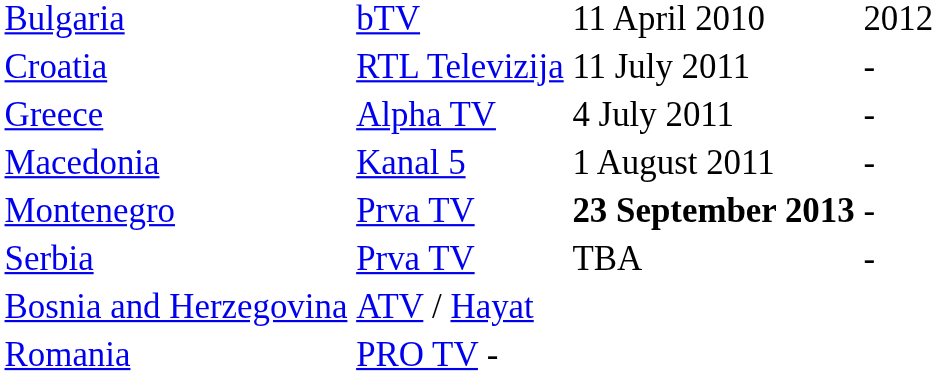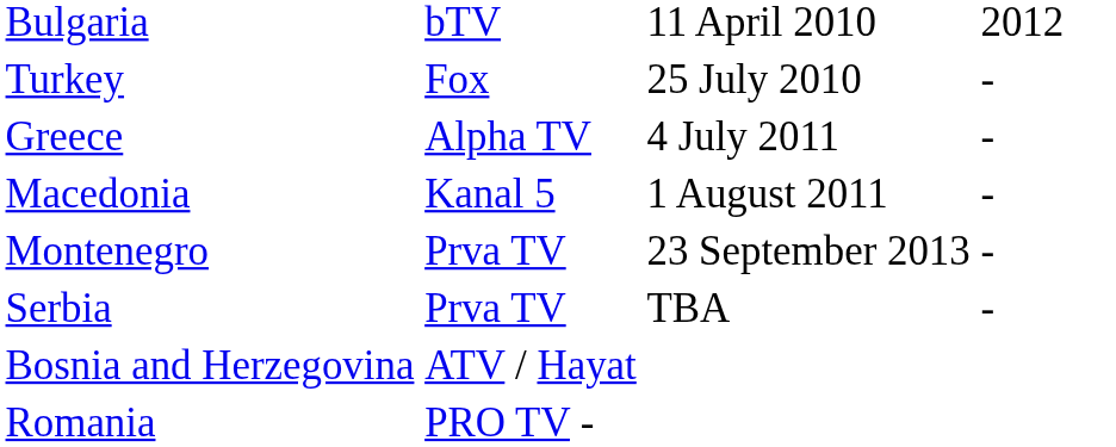 <table Country 	TV network(s) 	Series premiere 	Series end>
 <tr>
 <td><a href='#'>Bulgaria</a></td>
 <td><a href='#'>bTV</a></td>
 <td>11 April 2010</td>
 <td>2012</td>
 </tr>
 <tr>
-<td><a href='#'>Croatia</a></td>
-<td><a href='#'>RTL Televizija</a></td>
-<td>11 July 2011</td>
+<td><a href='#'>Turkey</a></td>
+<td><a href='#'>Fox</a></td>
+<td>25 July 2010</td>
 <td>-</td>
 </tr>
 <tr>
 <td><a href='#'>Greece</a></td>
 <td><a href='#'>Alpha TV</a></td>
 <td>4 July 2011</td>
 <td>-</td>
 </tr>
 <tr>
 <td><a href='#'>Macedonia</a></td>
 <td><a href='#'>Kanal 5</a></td>
 <td>1 August 2011</td>
 <td>-</td>
 </tr>
 <tr>
 <td><a href='#'>Montenegro</a></td>
 <td><a href='#'>Prva TV</a></td>
-<td><strong>23 September 2013</strong></td>
+<td>23 September 2013</td>
 <td>-</td>
 </tr>
 <tr>
 <td><a href='#'>Serbia</a></td>
 <td><a href='#'>Prva TV</a></td>
 <td>TBA</td>
 <td>-</td>
 </tr>
 <tr>
 <td><a href='#'>Bosnia and Herzegovina</a></td>
 <td><a href='#'>ATV</a> / <a href='#'>Hayat</a></td>
 </tr>
 <tr>
 <td><a href='#'>Romania</a></td>
 <td><a href='#'>PRO TV</a>          -</td>
 </tr>
 </table>
